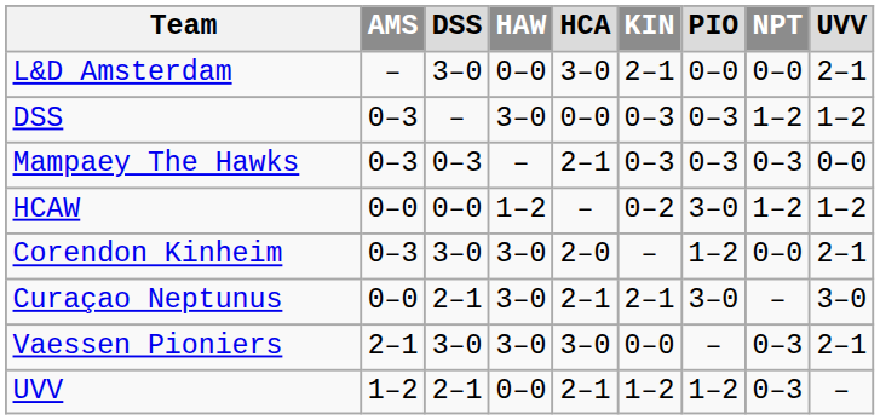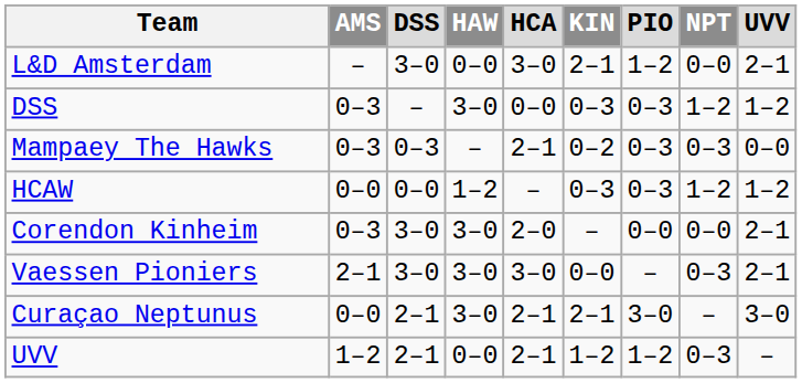 <table class="wikitable" style="font-size:95%; text-align:center;">
 <tr>
 <th style="width:150px;">Team</th>
 <th style="background:#8C8C8C;color:white;width=35">AMS</th>
 <th style="background:#DBDBDB;color:black;width=35">DSS</th>
 <th style="background:#8C8C8C;color:white;width=35">HAW</th>
 <th style="background:#DBDBDB;color:black;width=35">HCA</th>
 <th style="background:#8C8C8C;color:white;width=35">KIN</th>
 <th style="background:#DBDBDB;color:black;width=35">PIO</th>
 <th style="background:#8C8C8C;color:white;width=35">NPT</th>
 <th style="background:#DBDBDB;color:black;width=35">UVV</th>
 </tr>
 <tr>
 <td style="text-align:left;"><a href='#'>L&D Amsterdam</a></td>
 <td>–</td>
 <td>3–0</td>
 <td>0–0</td>
 <td>3–0</td>
 <td>2–1</td>
-<td>0–0</td>
+<td>1–2</td>
 <td>0–0</td>
 <td>2–1</td>
 </tr>
 <tr>
 <td style="text-align:left;"><a href='#'>DSS</a></td>
 <td>0–3</td>
 <td>–</td>
 <td>3–0</td>
 <td>0–0</td>
 <td>0–3</td>
 <td>0–3</td>
 <td>1–2</td>
 <td>1–2</td>
 </tr>
 <tr>
 <td style="text-align:left;"><a href='#'>Mampaey The Hawks</a></td>
 <td>0–3</td>
 <td>0–3</td>
 <td>–</td>
 <td>2–1</td>
-<td>0–3</td>
+<td>0–2</td>
 <td>0–3</td>
 <td>0–3</td>
 <td>0–0</td>
 </tr>
 <tr>
 <td style="text-align:left;"><a href='#'>HCAW</a></td>
 <td>0–0</td>
 <td>0–0</td>
 <td>1–2</td>
 <td>–</td>
-<td>0–2</td>
-<td>3–0</td>
+<td>0–3</td>
+<td>0–3</td>
 <td>1–2</td>
 <td>1–2</td>
 </tr>
 <tr>
 <td style="text-align:left;"><a href='#'>Corendon Kinheim</a></td>
 <td>0–3</td>
 <td>3–0</td>
 <td>3–0</td>
 <td>2–0</td>
 <td>–</td>
-<td>1–2</td>
 <td>0–0</td>
+<td>0–0</td>
+<td>2–1</td>
+</tr>
+<tr>
+<td style="text-align:left;"><a href='#'>Vaessen Pioniers</a></td>
+<td>2–1</td>
+<td>3–0</td>
+<td>3–0</td>
+<td>3–0</td>
+<td>0–0</td>
+<td>–</td>
+<td>0–3</td>
 <td>2–1</td>
 </tr>
 <tr>
 <td style="text-align:left;"><a href='#'>Curaçao Neptunus</a></td>
 <td>0–0</td>
 <td>2–1</td>
 <td>3–0</td>
 <td>2–1</td>
 <td>2–1</td>
 <td>3–0</td>
 <td>–</td>
 <td>3–0</td>
 </tr>
 <tr>
-<td style="text-align:left;"><a href='#'>Vaessen Pioniers</a></td>
-<td>2–1</td>
-<td>3–0</td>
-<td>3–0</td>
-<td>3–0</td>
-<td>0–0</td>
-<td>–</td>
-<td>0–3</td>
-<td>2–1</td>
-</tr>
-<tr>
 <td style="text-align:left;"><a href='#'>UVV</a></td>
 <td>1–2</td>
 <td>2–1</td>
 <td>0–0</td>
 <td>2–1</td>
 <td>1–2</td>
 <td>1–2</td>
 <td>0–3</td>
 <td>–</td>
 </tr>
 </table>
